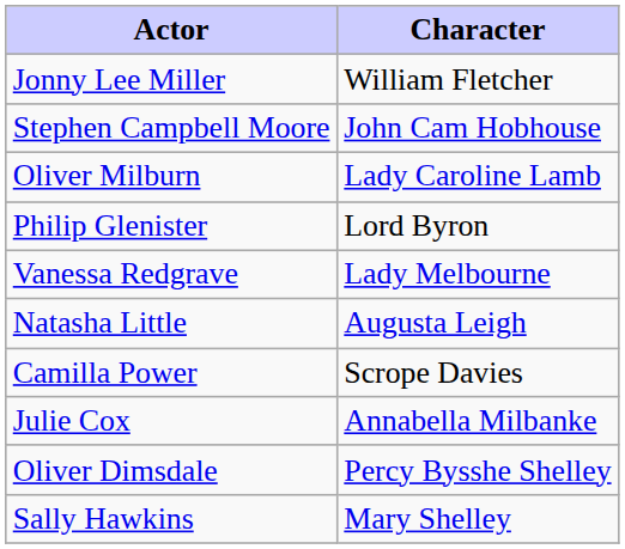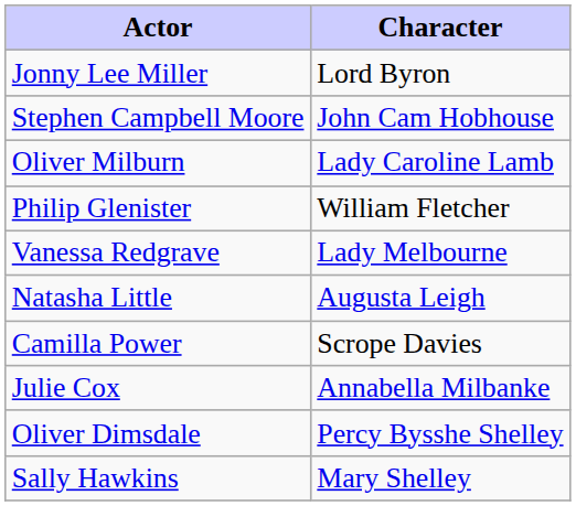 <table class="wikitable sortable">
 <tr style="text-align:center;">
 <th style="background:#CCCCFF;">Actor</th>
 <th style="background:#CCCCFF;">Character</th>
 </tr>
 <tr>
 <td><a href='#'>Jonny Lee Miller</a></td>
-<td>William Fletcher</td>
+<td>Lord Byron</td>
 </tr>
 <tr>
 <td><a href='#'>Stephen Campbell Moore</a></td>
 <td><a href='#'>John Cam Hobhouse</a></td>
 </tr>
 <tr>
 <td><a href='#'>Oliver Milburn</a></td>
 <td><a href='#'>Lady Caroline Lamb</a></td>
 </tr>
 <tr>
 <td><a href='#'>Philip Glenister</a></td>
-<td>Lord Byron</td>
+<td>William Fletcher</td>
 </tr>
 <tr>
 <td><a href='#'>Vanessa Redgrave</a></td>
 <td><a href='#'>Lady Melbourne</a></td>
 </tr>
 <tr>
 <td><a href='#'>Natasha Little</a></td>
 <td><a href='#'>Augusta Leigh</a></td>
 </tr>
 <tr>
 <td><a href='#'>Camilla Power</a></td>
 <td>Scrope Davies</td>
 </tr>
 <tr>
 <td><a href='#'>Julie Cox</a></td>
 <td><a href='#'>Annabella Milbanke</a></td>
 </tr>
 <tr>
 <td><a href='#'>Oliver Dimsdale</a></td>
 <td><a href='#'>Percy Bysshe Shelley</a></td>
 </tr>
 <tr>
 <td><a href='#'>Sally Hawkins</a></td>
 <td><a href='#'>Mary Shelley</a></td>
 </tr>
 </table>
